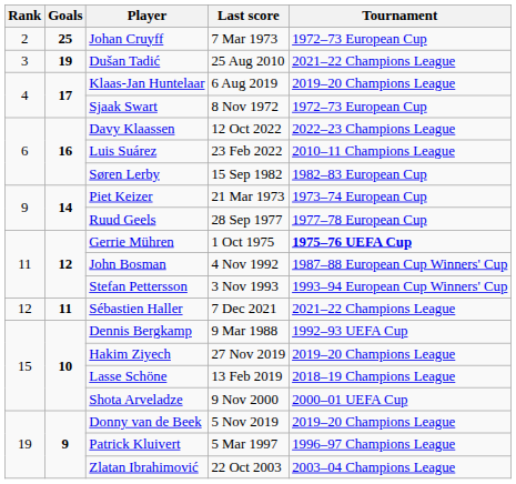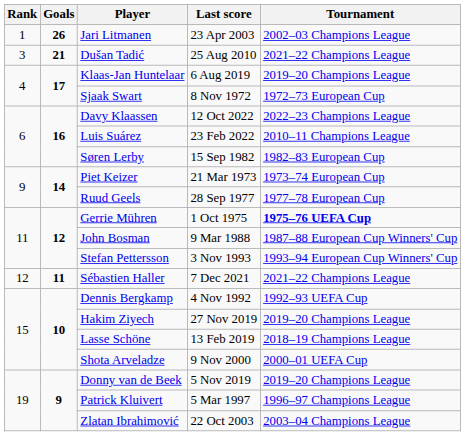 <table class="wikitable" style=text-align:left;>
 <tr>
 <th>Rank</th>
 <th>Goals</th>
 <th>Player</th>
 <th>Last score</th>
 <th>Tournament</th>
 </tr>
 <tr>
-<td align=center>2</td>
-<td align=center><strong>25</strong></td>
-<td> <a href='#'>Johan Cruyff</a></td>
-<td>7 Mar 1973</td>
-<td><a href='#'>1972–73 European Cup</a></td>
+<td align=center>1</td>
+<td align=center><strong>26</strong></td>
+<td> <a href='#'>Jari Litmanen</a></td>
+<td>23 Apr 2003</td>
+<td><a href='#'>2002–03 Champions League</a></td>
 </tr>
 <tr>
 <td align=center>3</td>
-<td align=center><strong>19</strong></td>
+<td align=center><strong>21</strong></td>
 <td> <a href='#'>Dušan Tadić</a></td>
 <td>25 Aug 2010</td>
 <td><a href='#'>2021–22 Champions League</a></td>
 </tr>
 <tr>
 <td align=center rowspan="2">4</td>
 <td align=center rowspan="2"><strong>17</strong></td>
 <td> <a href='#'>Klaas-Jan Huntelaar</a></td>
 <td>6 Aug 2019</td>
 <td><a href='#'>2019–20 Champions League</a></td>
 </tr>
 <tr>
 <td> <a href='#'>Sjaak Swart</a></td>
 <td>8 Nov 1972</td>
 <td><a href='#'>1972–73 European Cup</a></td>
 </tr>
 <tr>
 <td align=center rowspan="3">6</td>
 <td align=center rowspan="3"><strong>16</strong></td>
 <td> <a href='#'>Davy Klaassen</a></td>
 <td>12 Oct 2022</td>
 <td><a href='#'>2022–23 Champions League</a></td>
 </tr>
 <tr>
 <td> <a href='#'>Luis Suárez</a></td>
 <td>23 Feb 2022</td>
 <td><a href='#'>2010–11 Champions League</a></td>
 </tr>
 <tr>
 <td> <a href='#'>Søren Lerby</a></td>
 <td>15 Sep 1982</td>
 <td><a href='#'>1982–83 European Cup</a></td>
 </tr>
 <tr>
 <td align=center rowspan=2>9</td>
 <td align=center rowspan=2><strong>14</strong></td>
 <td> <a href='#'>Piet Keizer</a></td>
 <td>21 Mar 1973</td>
 <td><a href='#'>1973–74 European Cup</a></td>
 </tr>
 <tr>
 <td> <a href='#'>Ruud Geels</a></td>
 <td>28 Sep 1977</td>
 <td><a href='#'>1977–78 European Cup</a></td>
 </tr>
 <tr>
 <td align=center rowspan="3">11</td>
 <td align=center rowspan="3"><strong>12</strong></td>
 <td> <a href='#'>Gerrie Mühren</a></td>
 <td>1 Oct 1975</td>
 <td><strong><a href='#'>1975–76 UEFA Cup</a></strong></td>
 </tr>
 <tr>
 <td> <a href='#'>John Bosman</a></td>
-<td>4 Nov 1992</td>
+<td>9 Mar 1988</td>
 <td><a href='#'>1987–88 European Cup Winners' Cup</a></td>
 </tr>
 <tr>
 <td> <a href='#'>Stefan Pettersson</a></td>
 <td>3 Nov 1993</td>
 <td><a href='#'>1993–94 European Cup Winners' Cup</a></td>
 </tr>
 <tr>
 <td align=center>12</td>
 <td align=center><strong>11</strong></td>
 <td> <a href='#'>Sébastien Haller</a></td>
 <td>7 Dec 2021</td>
 <td><a href='#'>2021–22 Champions League</a></td>
 </tr>
 <tr>
 <td align=center rowspan="4">15</td>
 <td align=center rowspan="4"><strong>10</strong></td>
 <td> <a href='#'>Dennis Bergkamp</a></td>
-<td>9 Mar 1988</td>
+<td>4 Nov 1992</td>
 <td><a href='#'>1992–93 UEFA Cup</a></td>
 </tr>
 <tr>
 <td> <a href='#'>Hakim Ziyech</a></td>
 <td>27 Nov 2019</td>
 <td><a href='#'>2019–20 Champions League</a></td>
 </tr>
 <tr>
 <td> <a href='#'>Lasse Schöne</a></td>
 <td>13 Feb 2019</td>
 <td><a href='#'>2018–19 Champions League</a></td>
 </tr>
 <tr>
 <td> <a href='#'>Shota Arveladze</a></td>
 <td>9 Nov 2000</td>
 <td><a href='#'>2000–01 UEFA Cup</a></td>
 </tr>
 <tr>
 <td align=center rowspan="3">19</td>
 <td align=center rowspan="3"><strong>9</strong></td>
 <td> <a href='#'>Donny van de Beek</a></td>
 <td>5 Nov 2019</td>
 <td><a href='#'>2019–20 Champions League</a></td>
 </tr>
 <tr>
 <td> <a href='#'>Patrick Kluivert</a></td>
 <td>5 Mar 1997</td>
 <td><a href='#'>1996–97 Champions League</a></td>
 </tr>
 <tr>
 <td> <a href='#'>Zlatan Ibrahimović</a></td>
 <td>22 Oct 2003</td>
 <td><a href='#'>2003–04 Champions League</a></td>
 </tr>
 </table>
